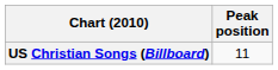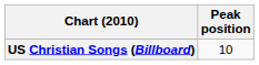 <table class="wikitable sortable plainrowheaders" style="text-align:center">
 <tr>
 <th scope="col">Chart (2010)</th>
 <th scope="col">Peak<br>position</th>
 </tr>
 <tr>
 <th scope="row">US <a href='#'>Christian Songs</a> (<em><a href='#'>Billboard</a></em>)</th>
-<td>11</td>
+<td>10</td>
 </tr>
 </table>
